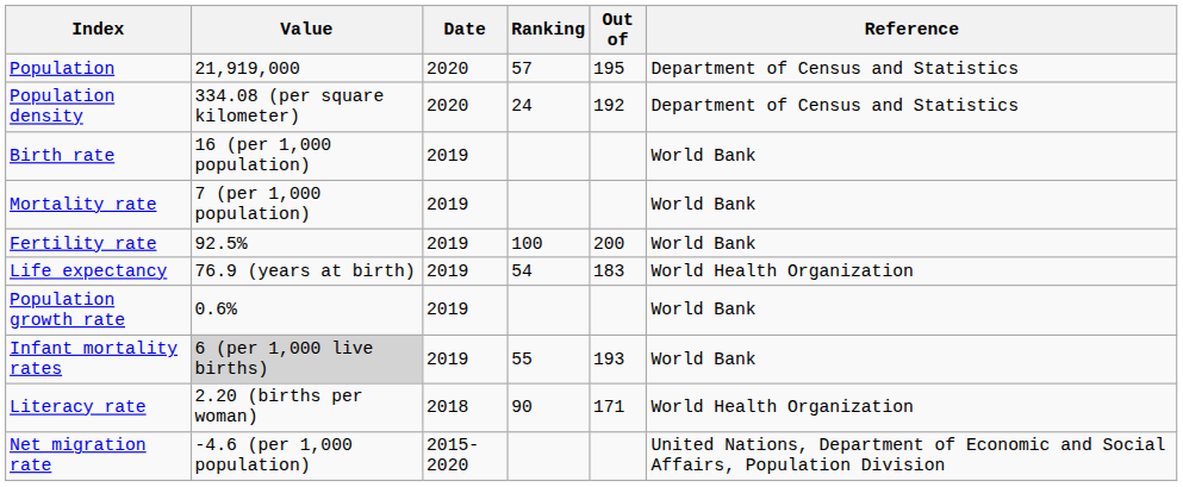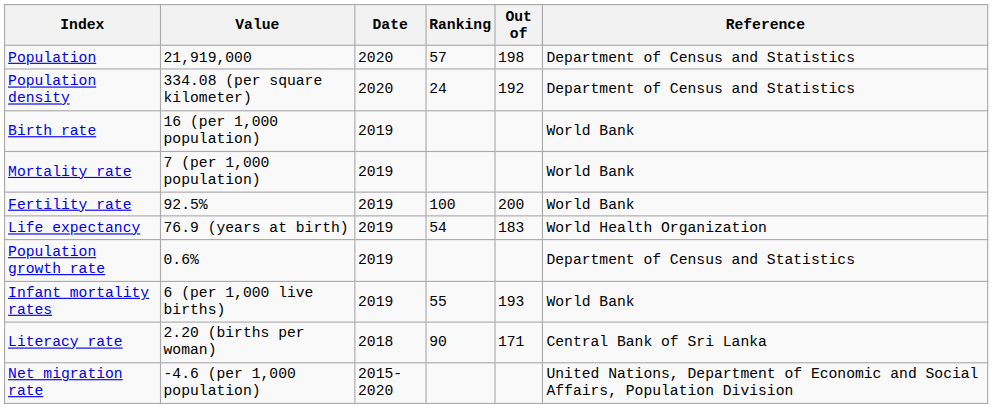 <table class="wikitable">
 <tr>
 <th>Index</th>
 <th>Value</th>
 <th>Date</th>
 <th>Ranking</th>
 <th>Out of</th>
 <th>Reference</th>
 </tr>
 <tr>
 <td><a href='#'>Population</a></td>
 <td>21,919,000</td>
 <td>2020</td>
 <td>57</td>
-<td>195</td>
+<td>198</td>
 <td>Department of Census and Statistics</td>
 </tr>
 <tr>
 <td><a href='#'>Population density</a></td>
 <td>334.08 (per square kilometer)</td>
 <td>2020</td>
 <td>24</td>
 <td>192</td>
 <td>Department of Census and Statistics</td>
 </tr>
 <tr>
 <td><a href='#'>Birth rate</a></td>
 <td>16 (per 1,000 population)</td>
 <td>2019</td>
 <td></td>
 <td></td>
 <td>World Bank</td>
 </tr>
 <tr>
 <td><a href='#'>Mortality rate</a></td>
 <td>7 (per 1,000 population)</td>
 <td>2019</td>
 <td></td>
 <td></td>
 <td>World Bank</td>
 </tr>
 <tr>
 <td><a href='#'>Fertility rate</a></td>
 <td>92.5%</td>
 <td>2019</td>
 <td>100</td>
 <td>200</td>
 <td>World Bank</td>
 </tr>
 <tr>
 <td><a href='#'>Life expectancy</a></td>
 <td>76.9 (years at birth)</td>
 <td>2019</td>
 <td>54</td>
 <td>183</td>
 <td>World Health Organization</td>
 </tr>
 <tr>
 <td><a href='#'>Population growth rate</a></td>
 <td>0.6%</td>
 <td>2019</td>
 <td></td>
 <td></td>
-<td>World Bank</td>
+<td>Department of Census and Statistics</td>
 </tr>
 <tr>
 <td><a href='#'>Infant mortality rates</a></td>
-<td style="background: lightgrey;">6 (per 1,000 live births)</td>
+<td>6 (per 1,000 live births)</td>
 <td>2019</td>
 <td>55</td>
 <td>193</td>
 <td>World Bank</td>
 </tr>
 <tr>
 <td><a href='#'>Literacy rate</a></td>
 <td>2.20 (births per woman)</td>
 <td>2018</td>
 <td>90</td>
 <td>171</td>
-<td>World Health Organization</td>
+<td>Central Bank of Sri Lanka</td>
 </tr>
 <tr>
 <td><a href='#'>Net migration rate</a></td>
 <td>-4.6 (per 1,000 population)</td>
 <td>2015-2020</td>
 <td></td>
 <td></td>
 <td>United Nations, Department of Economic and Social Affairs, Population Division</td>
 </tr>
 </table>
